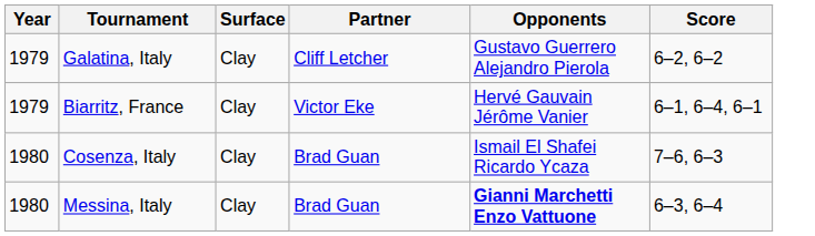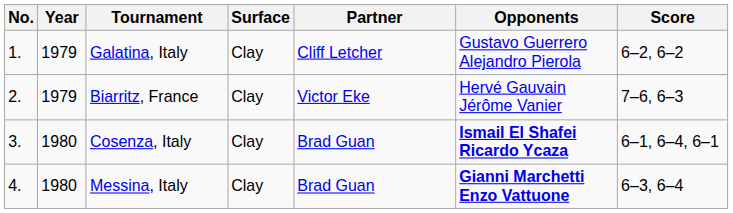 <table class="sortable wikitable" style=font-size:97%>
 <tr>
+<th style="width:20px" class="unsortable">No.</th>
 <th style="width:40px">Year</th>
 <th style="width:130px">Tournament</th>
 <th style="width:50px">Surface</th>
 <th style="width:150px">Partner</th>
 <th style="width:150px">Opponents</th>
 <th style="width:100px" class="unsortable">Score</th>
 </tr>
 <tr>
+<td>1.</td>
 <td>1979</td>
 <td><a href='#'>Galatina</a>, Italy</td>
 <td>Clay</td>
 <td> <a href='#'>Cliff Letcher</a></td>
 <td> <a href='#'>Gustavo Guerrero</a><br> <a href='#'>Alejandro Pierola</a></td>
 <td>6–2, 6–2</td>
 </tr>
 <tr>
+<td>2.</td>
 <td>1979</td>
 <td><a href='#'>Biarritz</a>, France</td>
 <td>Clay</td>
 <td> <a href='#'>Victor Eke</a></td>
 <td> <a href='#'>Hervé Gauvain</a><br> <a href='#'>Jérôme Vanier</a></td>
-<td>6–1, 6–4, 6–1</td>
+<td>7–6, 6–3</td>
 </tr>
 <tr>
+<td>3.</td>
 <td>1980</td>
 <td><a href='#'>Cosenza</a>, Italy</td>
 <td>Clay</td>
 <td> <a href='#'>Brad Guan</a></td>
-<td> <a href='#'>Ismail El Shafei</a><br> <a href='#'>Ricardo Ycaza</a></td>
-<td>7–6, 6–3</td>
+<td><strong> <a href='#'>Ismail El Shafei</a><br> <a href='#'>Ricardo Ycaza</a></strong></td>
+<td>6–1, 6–4, 6–1</td>
 </tr>
 <tr>
+<td>4.</td>
 <td>1980</td>
 <td><a href='#'>Messina</a>, Italy</td>
 <td>Clay</td>
 <td> <a href='#'>Brad Guan</a></td>
 <td><strong> <a href='#'>Gianni Marchetti</a><br> <a href='#'>Enzo Vattuone</a></strong></td>
 <td>6–3, 6–4</td>
 </tr>
 </table>
